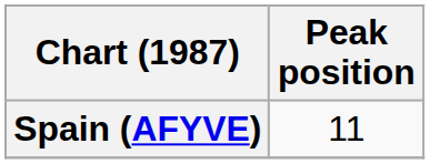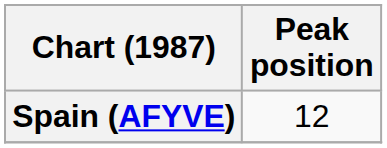 <table class="wikitable sortable plainrowheaders" style="text-align:center">
 <tr>
 <th scope="col">Chart (1987)</th>
 <th scope="col">Peak<br>position</th>
 </tr>
 <tr>
 <th scope="row">Spain (<a href='#'>AFYVE</a>)</th>
-<td>11</td>
+<td>12</td>
 </tr>
 <tr>
 </tr>
 <tr>
 </tr>
 </table>
